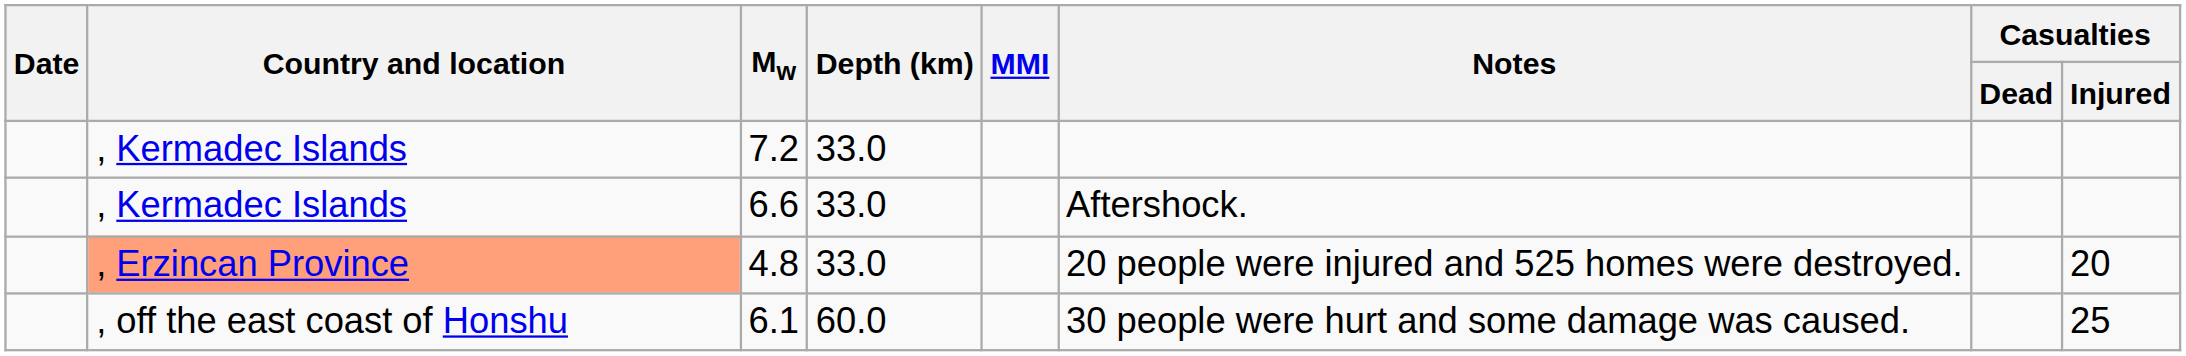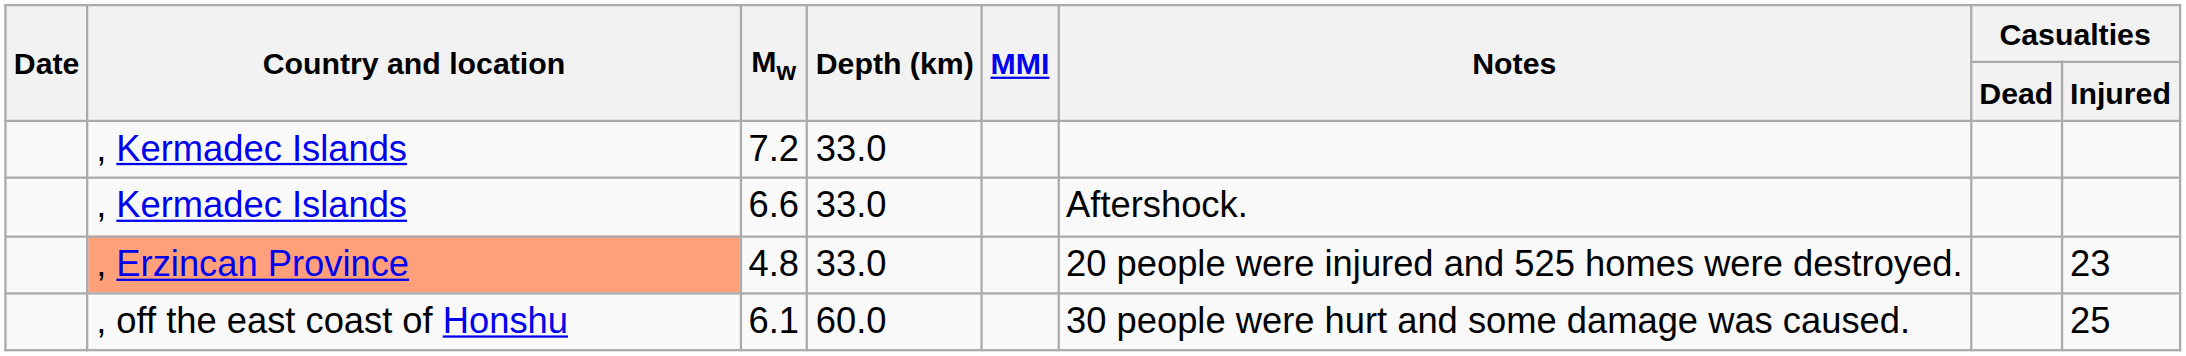 <table class="wikitable sortable sort-under" style="border:1px black; margin-left:1em;">
 <tr>
 <th rowspan="2"><small>Date</small></th>
 <th rowspan="2" style="width: 280px"><small>Country and location</small></th>
 <th rowspan="2"><small>M<sub>w</sub></small></th>
 <th rowspan="2"><small>Depth (km)</small></th>
 <th rowspan="2"><small><a href='#'>MMI</a></small></th>
 <th rowspan="2" class="unsortable"><small>Notes</small></th>
 <th colspan="2"><small>Casualties</small></th>
 </tr>
 <tr>
 <th><small>Dead</small></th>
 <th><small>Injured</small></th>
 </tr>
 <tr>
 <td></td>
 <td>, <a href='#'>Kermadec Islands</a></td>
 <td>7.2</td>
 <td>33.0</td>
 <td></td>
 <td></td>
 <td></td>
 <td></td>
 </tr>
 <tr>
 <td></td>
 <td>, <a href='#'>Kermadec Islands</a></td>
 <td>6.6</td>
 <td>33.0</td>
 <td></td>
 <td>Aftershock.</td>
 <td></td>
 <td></td>
 </tr>
 <tr>
 <td></td>
 <td style="background: lightsalmon;">, <a href='#'>Erzincan Province</a></td>
 <td>4.8</td>
 <td>33.0</td>
 <td></td>
 <td>20 people were injured and 525 homes were destroyed.</td>
 <td></td>
-<td>20</td>
+<td>23</td>
 </tr>
 <tr>
 <td></td>
 <td>, off the east coast of <a href='#'>Honshu</a></td>
 <td>6.1</td>
 <td>60.0</td>
 <td></td>
 <td>30 people were hurt and some damage was caused.</td>
 <td></td>
 <td>25</td>
 </tr>
 </table>
